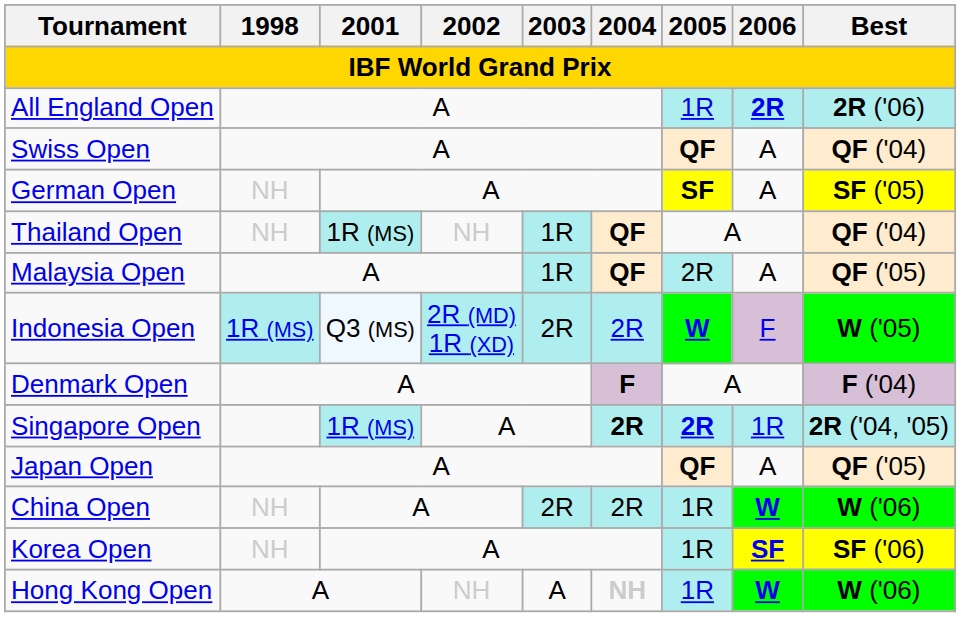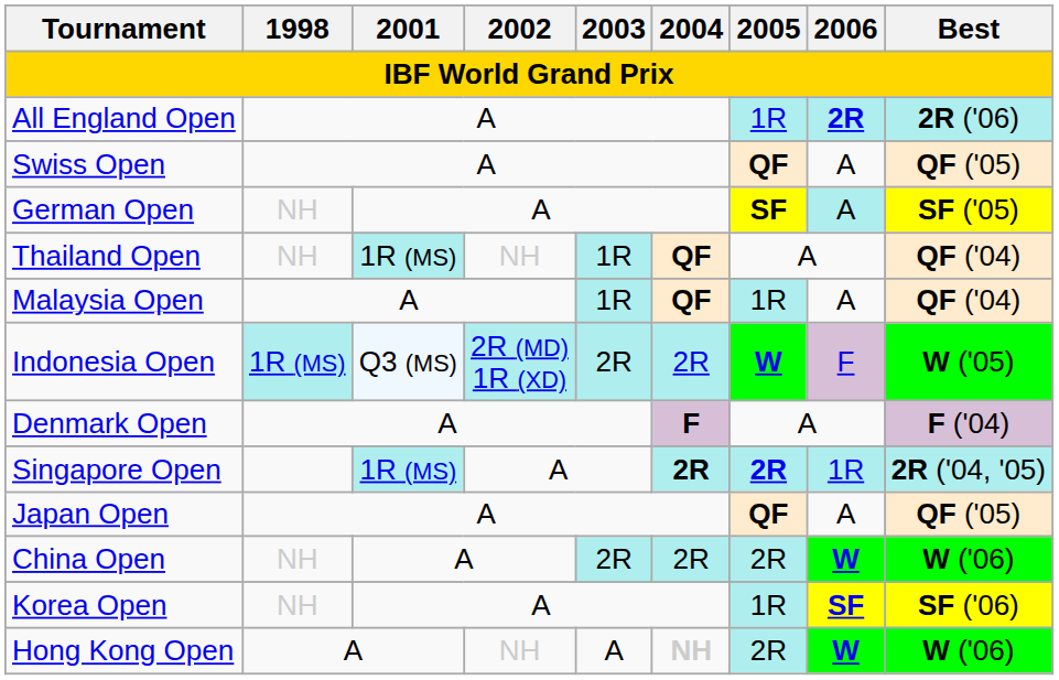 <table class="wikitable" style="font-size: 90%; text-align:center">
 <tr>
 <th>Tournament</th>
 <th>1998</th>
 <th>2001</th>
 <th>2002</th>
 <th>2003</th>
 <th>2004</th>
 <th>2005</th>
 <th>2006</th>
 <th>Best</th>
 </tr>
 <tr bgcolor=FFD700>
 <td colspan=20 align=center><strong>IBF World Grand Prix</strong></td>
 </tr>
 <tr>
 <td align=left><a href='#'>All England Open</a></td>
 <td colspan="5">A</td>
 <td bgcolor=AFEEEE><a href='#'>1R</a></td>
 <td bgcolor=AFEEEE><a href='#'><strong>2R</strong></a></td>
 <td bgcolor=AFEEEE><strong>2R</strong> ('06)</td>
 </tr>
 <tr>
 <td align=left><a href='#'>Swiss Open</a></td>
 <td colspan="5">A</td>
 <td bgcolor=FFEBCD><strong>QF</strong></td>
 <td>A</td>
-<td bgcolor=FFEBCD><strong>QF</strong> ('04)</td>
+<td bgcolor=FFEBCD><strong>QF</strong> ('05)</td>
 </tr>
 <tr>
 <td align=left><a href='#'>German Open</a></td>
 <td style=color:#ccc>NH</td>
 <td colspan="4">A</td>
 <td bgcolor=FFFF00><strong>SF</strong></td>
-<td>A</td>
+<td style="background: paleturquoise;">A</td>
 <td bgcolor=FFFF00><strong>SF</strong> ('05)</td>
 </tr>
 <tr>
 <td align=left><a href='#'>Thailand Open</a></td>
 <td style=color:#ccc>NH</td>
 <td bgcolor=AFEEEE>1R <small>(MS)</small></td>
 <td style=color:#ccc>NH</td>
 <td bgcolor=AFEEEE>1R</td>
 <td bgcolor=FFEBCD><strong>QF</strong></td>
 <td colspan="2">A</td>
 <td bgcolor=FFEBCD><strong>QF</strong> ('04)</td>
 </tr>
 <tr>
 <td align=left><a href='#'>Malaysia Open</a></td>
 <td colspan="3">A</td>
 <td bgcolor=AFEEEE>1R</td>
 <td bgcolor=FFEBCD><strong>QF</strong></td>
-<td bgcolor=AFEEEE>2R</td>
+<td bgcolor=AFEEEE>1R</td>
 <td>A</td>
-<td bgcolor=FFEBCD><strong>QF</strong> ('05)</td>
+<td bgcolor=FFEBCD><strong>QF</strong> ('04)</td>
 </tr>
 <tr>
 <td align=left><a href='#'>Indonesia Open</a></td>
 <td bgcolor=AFEEEE><a href='#'>1R <small>(MS)</small></a></td>
 <td bgcolor=F0F8FF>Q3 <small>(MS)</small></td>
 <td bgcolor=AFEEEE><a href='#'>2R <small>(MD)</small></a><br><a href='#'>1R <small>(XD)</small></a></td>
 <td bgcolor=AFEEEE>2R</td>
 <td bgcolor=AFEEEE><a href='#'>2R</a></td>
 <td bgcolor=00FF00><a href='#'><strong>W</strong></a></td>
 <td bgcolor=D8BFD8><a href='#'>F</a></td>
 <td bgcolor=00FF00><strong>W</strong> ('05)</td>
 </tr>
 <tr>
 <td align=left><a href='#'>Denmark Open</a></td>
 <td colspan="4">A</td>
 <td bgcolor=D8BFD8><strong>F</strong></td>
 <td colspan="2">A</td>
 <td bgcolor=D8BFD8><strong>F</strong> ('04)</td>
 </tr>
 <tr>
 <td align=left><a href='#'>Singapore Open</a></td>
 <td></td>
 <td bgcolor=AFEEEE><a href='#'>1R <small>(MS)</small></a></td>
 <td colspan="2">A</td>
 <td bgcolor=AFEEEE><strong>2R</strong></td>
 <td bgcolor=AFEEEE><a href='#'><strong>2R</strong></a></td>
 <td bgcolor=AFEEEE><a href='#'>1R</a></td>
 <td bgcolor=AFEEEE><strong>2R</strong> ('04, '05)</td>
 </tr>
 <tr>
 <td align=left><a href='#'>Japan Open</a></td>
 <td colspan="5">A</td>
 <td bgcolor=FFEBCD><strong>QF</strong></td>
 <td>A</td>
 <td bgcolor=FFEBCD><strong>QF</strong> ('05)</td>
 </tr>
 <tr>
 <td align=left><a href='#'>China Open</a></td>
 <td style=color:#ccc>NH</td>
 <td colspan="2">A</td>
 <td bgcolor=AFEEEE>2R</td>
 <td bgcolor=AFEEEE>2R</td>
-<td bgcolor=AFEEEE>1R</td>
+<td bgcolor=AFEEEE>2R</td>
 <td bgcolor=00FF00><a href='#'><strong>W</strong></a></td>
 <td bgcolor=00FF00><strong>W</strong> ('06)</td>
 </tr>
 <tr>
 <td align=left><a href='#'>Korea Open</a></td>
 <td style=color:#ccc>NH</td>
 <td colspan="4">A</td>
 <td bgcolor=AFEEEE>1R</td>
 <td bgcolor=FFFF00><a href='#'><strong>SF</strong></a></td>
 <td bgcolor=FFFF00><strong>SF</strong> ('06)</td>
 </tr>
 <tr>
 <td align=left><a href='#'>Hong Kong Open</a></td>
 <td colspan="2">A</td>
 <td style=color:#ccc>NH</td>
 <td>A</td>
 <td style=color:#ccc><strong>NH</strong></td>
-<td bgcolor=AFEEEE><a href='#'>1R</a></td>
+<td bgcolor=AFEEEE>2R</td>
 <td bgcolor=00FF00><a href='#'><strong>W</strong></a></td>
 <td bgcolor=00FF00><strong>W</strong> ('06)</td>
 </tr>
 </table>
